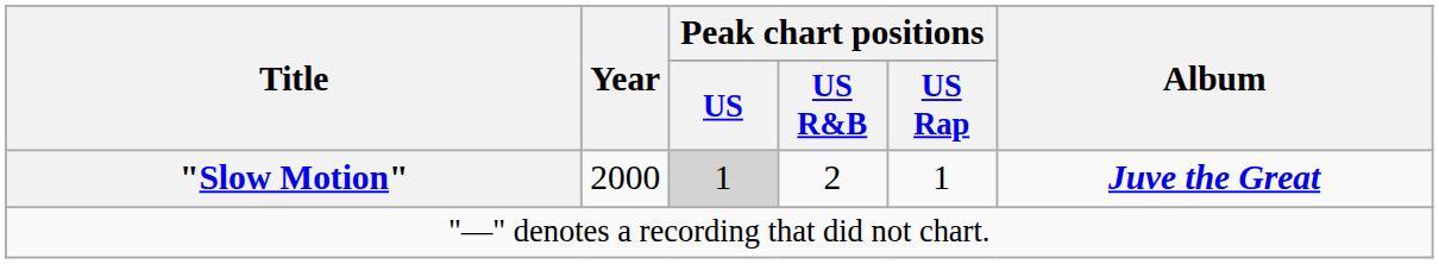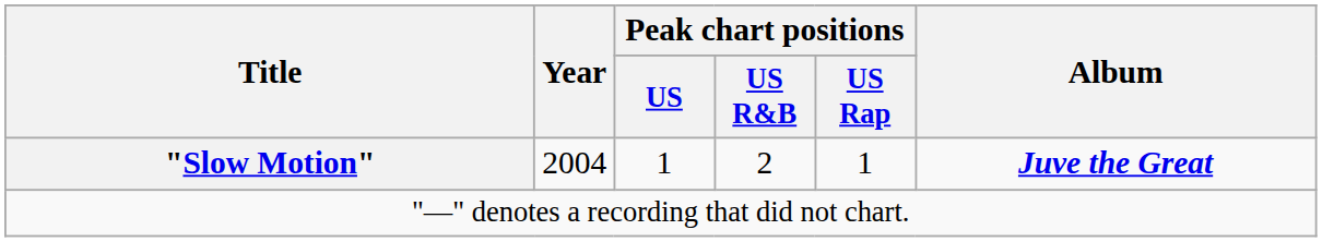 <table class="wikitable plainrowheaders" style="text-align:center;" border="1">
 <tr>
 <th scope="col" rowspan="2" style="width:16em;">Title</th>
 <th scope="col" rowspan="2">Year</th>
 <th scope="col" colspan="3">Peak chart positions</th>
 <th scope="col" rowspan="2" style="width:12em;">Album</th>
 </tr>
 <tr>
 <th style="width:3em; font-size:90%"><a href='#'>US</a></th>
 <th style="width:3em; font-size:90%"><a href='#'>US<br>R&B</a></th>
 <th style="width:3em; font-size:90%"><a href='#'>US<br>Rap</a></th>
 </tr>
 <tr>
 <th scope="row">"<a href='#'>Slow Motion</a>"<br></th>
-<td rowspan="1">2000</td>
-<td style="background: lightgrey;">1</td>
+<td rowspan="1">2004</td>
+<td>1</td>
 <td>2</td>
 <td>1</td>
 <td><strong><em><a href='#'>Juve the Great</a></em></strong></td>
 </tr>
 <tr>
 <td colspan="7" style="font-size:90%">"—" denotes a recording that did not chart.</td>
 </tr>
 </table>
